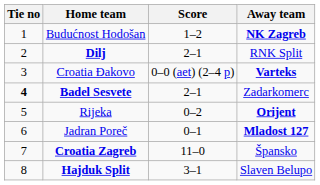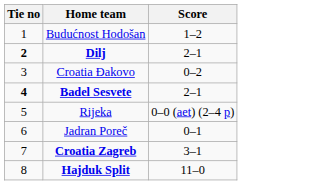 <table class="wikitable" style="text-align: center">
 <tr>
 <th>Tie no</th>
 <th>Home team</th>
 <th>Score</th>
-<th>Away team</th>
 </tr>
 <tr>
 <td>1</td>
 <td><a href='#'>Budućnost Hodošan</a></td>
 <td>1–2</td>
-<td><strong><a href='#'>NK Zagreb</a></strong></td>
 </tr>
 <tr>
-<td>2</td>
+<td><strong>2</strong></td>
 <td><strong><a href='#'>Dilj</a></strong></td>
 <td>2–1</td>
-<td><a href='#'>RNK Split</a></td>
 </tr>
 <tr>
 <td>3</td>
 <td><a href='#'>Croatia Đakovo</a></td>
-<td>0–0 (<a href='#'>aet</a>) (2–4 <a href='#'>p</a>)</td>
-<td><strong><a href='#'>Varteks</a></strong></td>
+<td>0–2</td>
 </tr>
 <tr>
 <td><strong>4</strong></td>
 <td><strong><a href='#'>Badel Sesvete</a></strong></td>
 <td>2–1</td>
-<td><a href='#'>Zadarkomerc</a></td>
 </tr>
 <tr>
 <td>5</td>
 <td><a href='#'>Rijeka</a></td>
-<td>0–2</td>
-<td><strong><a href='#'>Orijent</a></strong></td>
+<td>0–0 (<a href='#'>aet</a>) (2–4 <a href='#'>p</a>)</td>
 </tr>
 <tr>
 <td>6</td>
 <td><a href='#'>Jadran Poreč</a></td>
 <td>0–1</td>
-<td><strong><a href='#'>Mladost 127</a></strong></td>
 </tr>
 <tr>
 <td>7</td>
 <td><strong><a href='#'>Croatia Zagreb</a></strong></td>
-<td>11–0</td>
-<td><a href='#'>Špansko</a></td>
+<td>3–1</td>
 </tr>
 <tr>
 <td>8</td>
 <td><strong><a href='#'>Hajduk Split</a></strong></td>
-<td>3–1</td>
-<td><a href='#'>Slaven Belupo</a></td>
+<td>11–0</td>
 </tr>
 </table>
